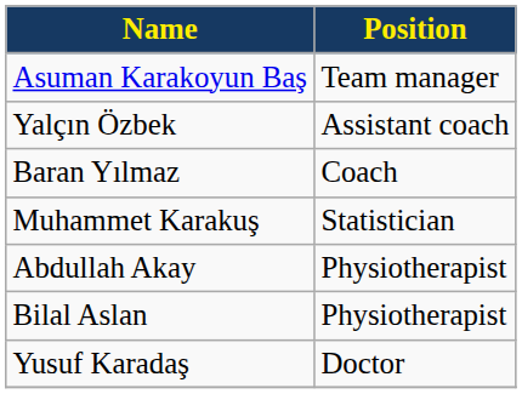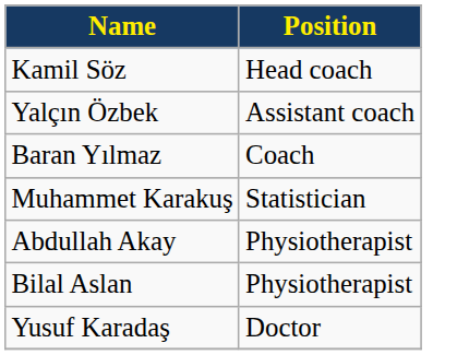 <table class="wikitable">
 <tr>
 <th style="color:#FFED00; background:#163962;">Name</th>
 <th style="color:#FFED00; background:#163962;">Position</th>
 </tr>
 <tr>
-<td> <a href='#'>Asuman Karakoyun Baş</a></td>
-<td>Team manager</td>
+<td> Kamil Söz</td>
+<td>Head coach</td>
 </tr>
 <tr>
 <td> Yalçın Özbek</td>
 <td>Assistant coach</td>
 </tr>
 <tr>
 <td> Baran Yılmaz</td>
 <td>Coach</td>
 </tr>
 <tr>
 <td> Muhammet Karakuş</td>
 <td>Statistician</td>
 </tr>
 <tr>
 <td> Abdullah Akay</td>
 <td>Physiotherapist</td>
 </tr>
 <tr>
 <td> Bilal Aslan</td>
 <td>Physiotherapist</td>
 </tr>
 <tr>
 <td> Yusuf Karadaş</td>
 <td>Doctor</td>
 </tr>
 <tr>
 </tr>
 </table>
